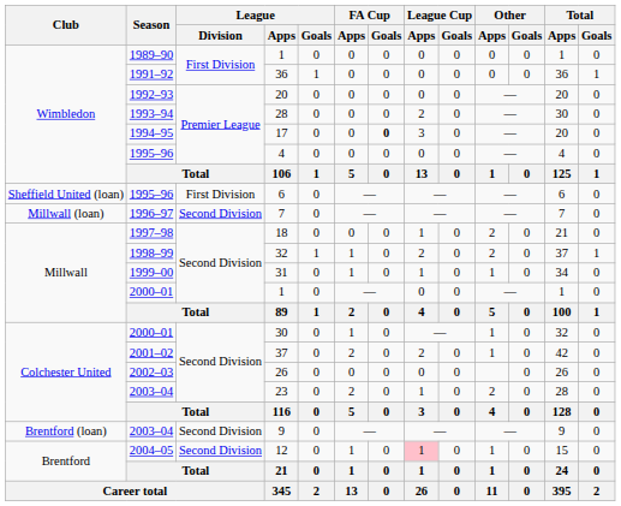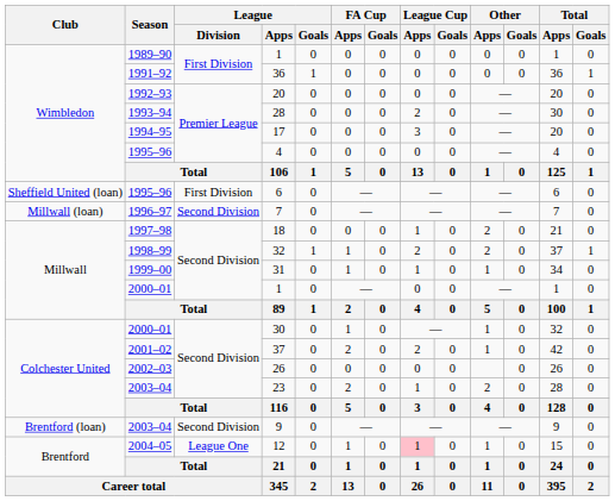 <table class="wikitable" style="text-align: center;">
 <tr>
 <th rowspan="2">Club</th>
 <th rowspan="2">Season</th>
 <th colspan="3">League</th>
 <th colspan="2">FA Cup</th>
 <th colspan="2">League Cup</th>
 <th colspan="2">Other</th>
 <th colspan="2">Total</th>
 </tr>
 <tr>
 <th>Division</th>
 <th>Apps</th>
 <th>Goals</th>
 <th>Apps</th>
 <th>Goals</th>
 <th>Apps</th>
 <th>Goals</th>
 <th>Apps</th>
 <th>Goals</th>
 <th>Apps</th>
 <th>Goals</th>
 </tr>
 <tr>
 <td rowspan="7"><a href='#'>Wimbledon</a></td>
 <td><a href='#'>1989–90</a></td>
 <td rowspan="2"><a href='#'>First Division</a></td>
 <td>1</td>
 <td>0</td>
 <td>0</td>
 <td>0</td>
 <td>0</td>
 <td>0</td>
 <td>0</td>
 <td>0</td>
 <td>1</td>
 <td>0</td>
 </tr>
 <tr>
 <td><a href='#'>1991–92</a></td>
 <td>36</td>
 <td>1</td>
 <td>0</td>
 <td>0</td>
 <td>0</td>
 <td>0</td>
 <td>0</td>
 <td>0</td>
 <td>36</td>
 <td>1</td>
 </tr>
 <tr>
 <td><a href='#'>1992–93</a></td>
 <td rowspan="4"><a href='#'>Premier League</a></td>
 <td>20</td>
 <td>0</td>
 <td>0</td>
 <td>0</td>
 <td>0</td>
 <td>0</td>
 <td colspan="2">—</td>
 <td>20</td>
 <td>0</td>
 </tr>
 <tr>
 <td><a href='#'>1993–94</a></td>
 <td>28</td>
 <td>0</td>
 <td>0</td>
 <td>0</td>
 <td>2</td>
 <td>0</td>
 <td colspan="2">—</td>
 <td>30</td>
 <td>0</td>
 </tr>
 <tr>
 <td><a href='#'>1994–95</a></td>
 <td>17</td>
 <td>0</td>
 <td>0</td>
-<td><strong>0</strong></td>
+<td>0</td>
 <td>3</td>
 <td>0</td>
 <td colspan="2">—</td>
 <td>20</td>
 <td>0</td>
 </tr>
 <tr>
 <td><a href='#'>1995–96</a></td>
 <td>4</td>
 <td>0</td>
 <td>0</td>
 <td>0</td>
 <td>0</td>
 <td>0</td>
 <td colspan="2">—</td>
 <td>4</td>
 <td>0</td>
 </tr>
 <tr>
 <th colspan="2">Total</th>
 <th>106</th>
 <th>1</th>
 <th>5</th>
 <th>0</th>
 <th>13</th>
 <th>0</th>
 <th>1</th>
 <th>0</th>
 <th>125</th>
 <th>1</th>
 </tr>
 <tr>
 <td><a href='#'>Sheffield United</a> (loan)</td>
 <td><a href='#'>1995–96</a></td>
 <td>First Division</td>
 <td>6</td>
 <td>0</td>
 <td colspan="2">—</td>
 <td colspan="2">—</td>
 <td colspan="2">—</td>
 <td>6</td>
 <td>0</td>
 </tr>
 <tr>
 <td><a href='#'>Millwall</a> (loan)</td>
 <td><a href='#'>1996–97</a></td>
 <td><a href='#'>Second Division</a></td>
 <td>7</td>
 <td>0</td>
 <td colspan="2">—</td>
 <td colspan="2">—</td>
 <td colspan="2">—</td>
 <td>7</td>
 <td>0</td>
 </tr>
 <tr>
 <td rowspan="5">Millwall</td>
 <td><a href='#'>1997–98</a></td>
 <td rowspan="4">Second Division</td>
 <td>18</td>
 <td>0</td>
 <td>0</td>
 <td>0</td>
 <td>1</td>
 <td>0</td>
 <td>2</td>
 <td>0</td>
 <td>21</td>
 <td>0</td>
 </tr>
 <tr>
 <td><a href='#'>1998–99</a></td>
 <td>32</td>
 <td>1</td>
 <td>1</td>
 <td>0</td>
 <td>2</td>
 <td>0</td>
 <td>2</td>
 <td>0</td>
 <td>37</td>
 <td>1</td>
 </tr>
 <tr>
 <td><a href='#'>1999–00</a></td>
 <td>31</td>
 <td>0</td>
 <td>1</td>
 <td>0</td>
 <td>1</td>
 <td>0</td>
 <td>1</td>
 <td>0</td>
 <td>34</td>
 <td>0</td>
 </tr>
 <tr>
 <td><a href='#'>2000–01</a></td>
 <td>1</td>
 <td>0</td>
 <td colspan="2">—</td>
 <td>0</td>
 <td>0</td>
 <td colspan="2">—</td>
 <td>1</td>
 <td>0</td>
 </tr>
 <tr>
 <th colspan="2">Total</th>
 <th>89</th>
 <th>1</th>
 <th>2</th>
 <th>0</th>
 <th>4</th>
 <th>0</th>
 <th>5</th>
 <th>0</th>
 <th>100</th>
 <th>1</th>
 </tr>
 <tr>
 <td rowspan="5"><a href='#'>Colchester United</a></td>
 <td><a href='#'>2000–01</a></td>
 <td rowspan="4">Second Division</td>
 <td>30</td>
 <td>0</td>
 <td>1</td>
 <td>0</td>
 <td colspan="2">—</td>
 <td>1</td>
 <td>0</td>
 <td>32</td>
 <td>0</td>
 </tr>
 <tr>
 <td><a href='#'>2001–02</a></td>
 <td>37</td>
 <td>0</td>
 <td>2</td>
 <td>0</td>
 <td>2</td>
 <td>0</td>
 <td>1</td>
 <td>0</td>
 <td>42</td>
 <td>0</td>
 </tr>
 <tr>
 <td><a href='#'>2002–03</a></td>
 <td>26</td>
 <td>0</td>
 <td>0</td>
 <td>0</td>
 <td>0</td>
 <td>0</td>
 <td></td>
 <td>0</td>
 <td>26</td>
 <td>0</td>
 </tr>
 <tr>
 <td><a href='#'>2003–04</a></td>
 <td>23</td>
 <td>0</td>
 <td>2</td>
 <td>0</td>
 <td>1</td>
 <td>0</td>
 <td>2</td>
 <td>0</td>
 <td>28</td>
 <td>0</td>
 </tr>
 <tr>
 <th colspan="2">Total</th>
 <th>116</th>
 <th>0</th>
 <th>5</th>
 <th>0</th>
 <th>3</th>
 <th>0</th>
 <th>4</th>
 <th>0</th>
 <th>128</th>
 <th>0</th>
 </tr>
 <tr>
 <td><a href='#'>Brentford</a> (loan)</td>
 <td><a href='#'>2003–04</a></td>
 <td>Second Division</td>
 <td>9</td>
 <td>0</td>
 <td colspan="2">—</td>
 <td colspan="2">—</td>
 <td colspan="2">—</td>
 <td>9</td>
 <td>0</td>
 </tr>
 <tr>
 <td rowspan="2">Brentford</td>
 <td><a href='#'>2004–05</a></td>
-<td><a href='#'>Second Division</a></td>
+<td><a href='#'>League One</a></td>
 <td>12</td>
 <td>0</td>
 <td>1</td>
 <td>0</td>
 <td style="background: pink;">1</td>
 <td>0</td>
 <td>1</td>
 <td>0</td>
 <td>15</td>
 <td>0</td>
 </tr>
 <tr>
 <th colspan="2">Total</th>
 <th>21</th>
 <th>0</th>
 <th>1</th>
 <th>0</th>
 <th>1</th>
 <th>0</th>
 <th>1</th>
 <th>0</th>
 <th>24</th>
 <th>0</th>
 </tr>
 <tr>
 <th colspan="3">Career total</th>
 <th>345</th>
 <th>2</th>
 <th>13</th>
 <th>0</th>
 <th>26</th>
 <th>0</th>
 <th>11</th>
 <th>0</th>
 <th>395</th>
 <th>2</th>
 </tr>
 </table>
